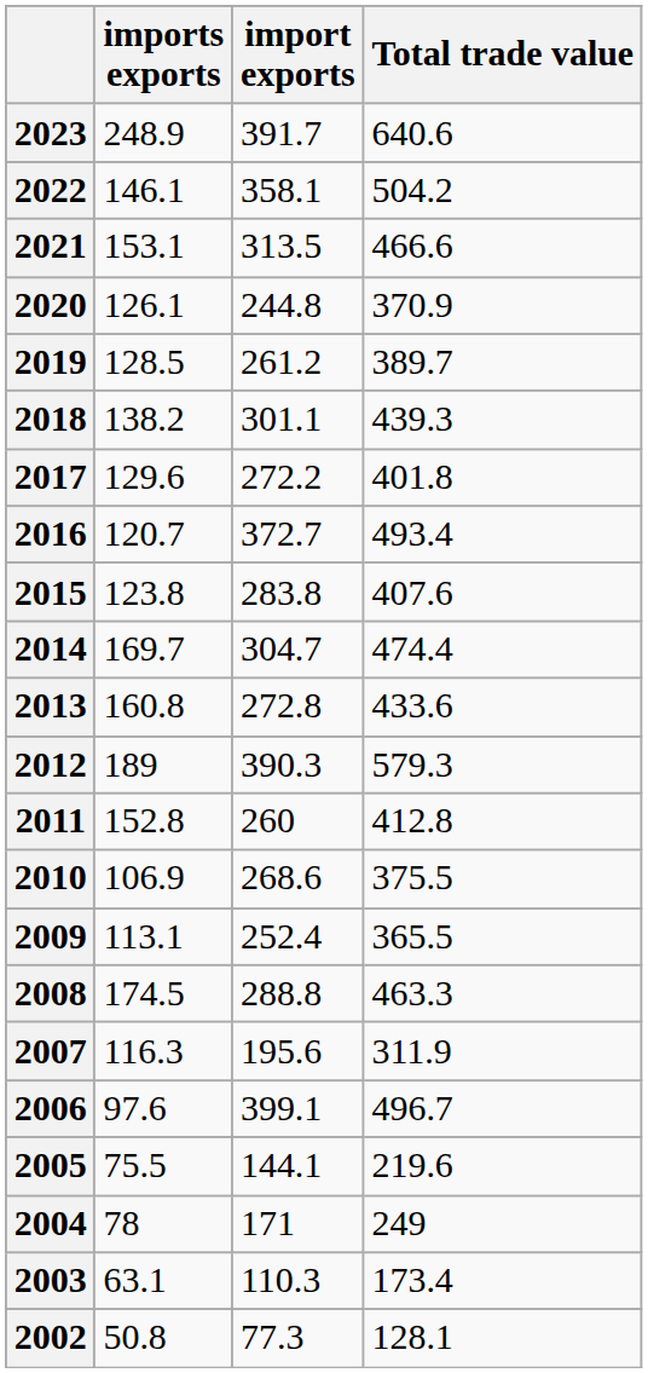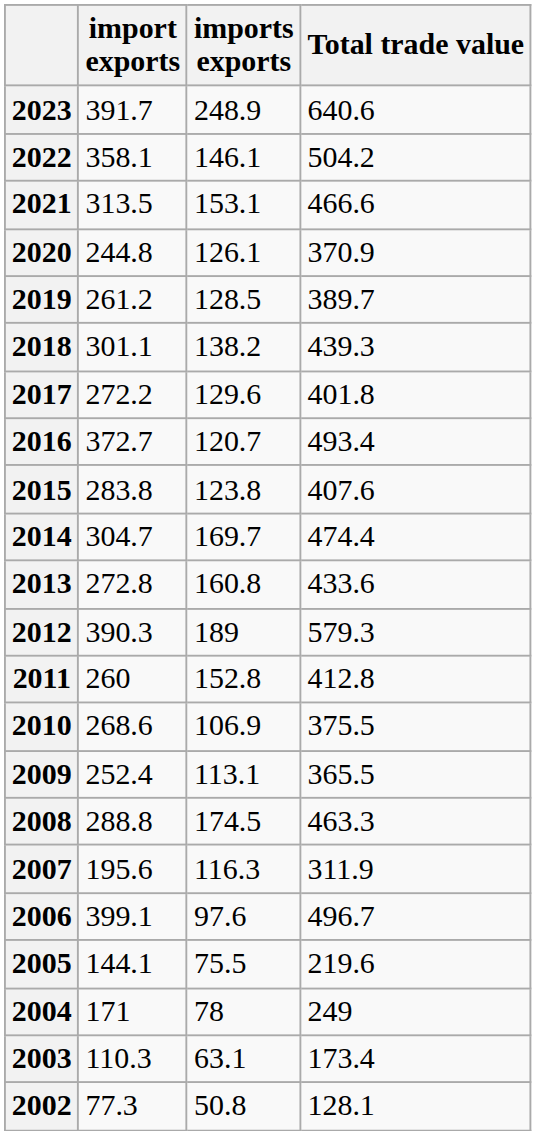 <table class="wikitable">
 <tr>
 <th></th>
+<th> import<br> exports</th>
 <th> imports<br> exports</th>
-<th> import<br> exports</th>
 <th>Total trade value</th>
 </tr>
 <tr>
 <th>2023</th>
+<td>391.7</td>
 <td>248.9</td>
-<td>391.7</td>
 <td>640.6</td>
 </tr>
 <tr>
 <th>2022</th>
+<td>358.1</td>
 <td>146.1</td>
-<td>358.1</td>
 <td>504.2</td>
 </tr>
 <tr>
 <th>2021</th>
+<td>313.5</td>
 <td>153.1</td>
-<td>313.5</td>
 <td>466.6</td>
 </tr>
 <tr>
 <th>2020</th>
+<td>244.8</td>
 <td>126.1</td>
-<td>244.8</td>
 <td>370.9</td>
 </tr>
 <tr>
 <th>2019</th>
+<td>261.2</td>
 <td>128.5</td>
-<td>261.2</td>
 <td>389.7</td>
 </tr>
 <tr>
 <th>2018</th>
+<td>301.1</td>
 <td>138.2</td>
-<td>301.1</td>
 <td>439.3</td>
 </tr>
 <tr>
 <th>2017</th>
+<td>272.2</td>
 <td>129.6</td>
-<td>272.2</td>
 <td>401.8</td>
 </tr>
 <tr>
 <th>2016</th>
+<td>372.7</td>
 <td>120.7</td>
-<td>372.7</td>
 <td>493.4</td>
 </tr>
 <tr>
 <th>2015</th>
+<td>283.8</td>
 <td>123.8</td>
-<td>283.8</td>
 <td>407.6</td>
 </tr>
 <tr>
 <th>2014</th>
+<td>304.7</td>
 <td>169.7</td>
-<td>304.7</td>
 <td>474.4</td>
 </tr>
 <tr>
 <th>2013</th>
+<td>272.8</td>
 <td>160.8</td>
-<td>272.8</td>
 <td>433.6</td>
 </tr>
 <tr>
 <th>2012</th>
+<td>390.3</td>
 <td>189</td>
-<td>390.3</td>
 <td>579.3</td>
 </tr>
 <tr>
 <th>2011</th>
+<td>260</td>
 <td>152.8</td>
-<td>260</td>
 <td>412.8</td>
 </tr>
 <tr>
 <th>2010</th>
+<td>268.6</td>
 <td>106.9</td>
-<td>268.6</td>
 <td>375.5</td>
 </tr>
 <tr>
 <th>2009</th>
+<td>252.4</td>
 <td>113.1</td>
-<td>252.4</td>
 <td>365.5</td>
 </tr>
 <tr>
 <th>2008</th>
+<td>288.8</td>
 <td>174.5</td>
-<td>288.8</td>
 <td>463.3</td>
 </tr>
 <tr>
 <th>2007</th>
+<td>195.6</td>
 <td>116.3</td>
-<td>195.6</td>
 <td>311.9</td>
 </tr>
 <tr>
 <th>2006</th>
+<td>399.1</td>
 <td>97.6</td>
-<td>399.1</td>
 <td>496.7</td>
 </tr>
 <tr>
 <th>2005</th>
+<td>144.1</td>
 <td>75.5</td>
-<td>144.1</td>
 <td>219.6</td>
 </tr>
 <tr>
 <th>2004</th>
+<td>171</td>
 <td>78</td>
-<td>171</td>
 <td>249</td>
 </tr>
 <tr>
 <th>2003</th>
+<td>110.3</td>
 <td>63.1</td>
-<td>110.3</td>
 <td>173.4</td>
 </tr>
 <tr>
 <th>2002</th>
+<td>77.3</td>
 <td>50.8</td>
-<td>77.3</td>
 <td>128.1</td>
 </tr>
 </table>
